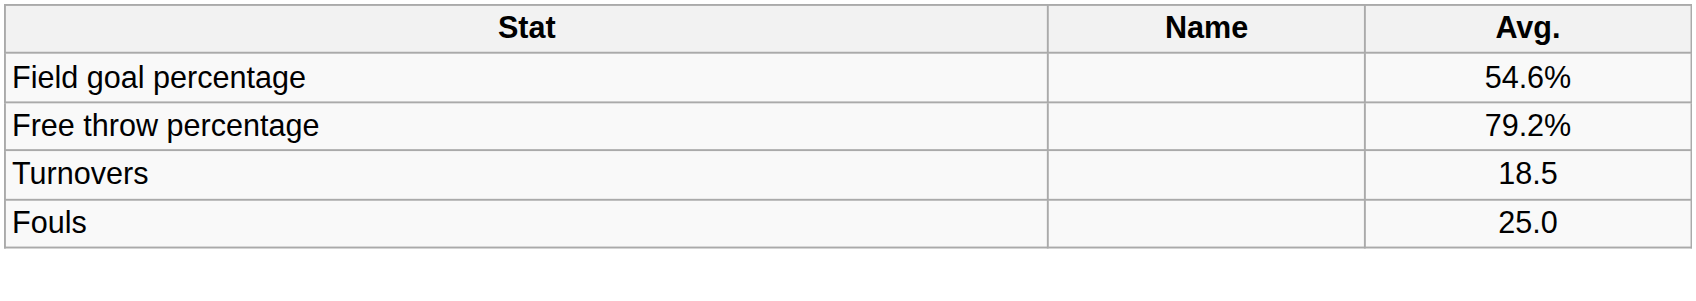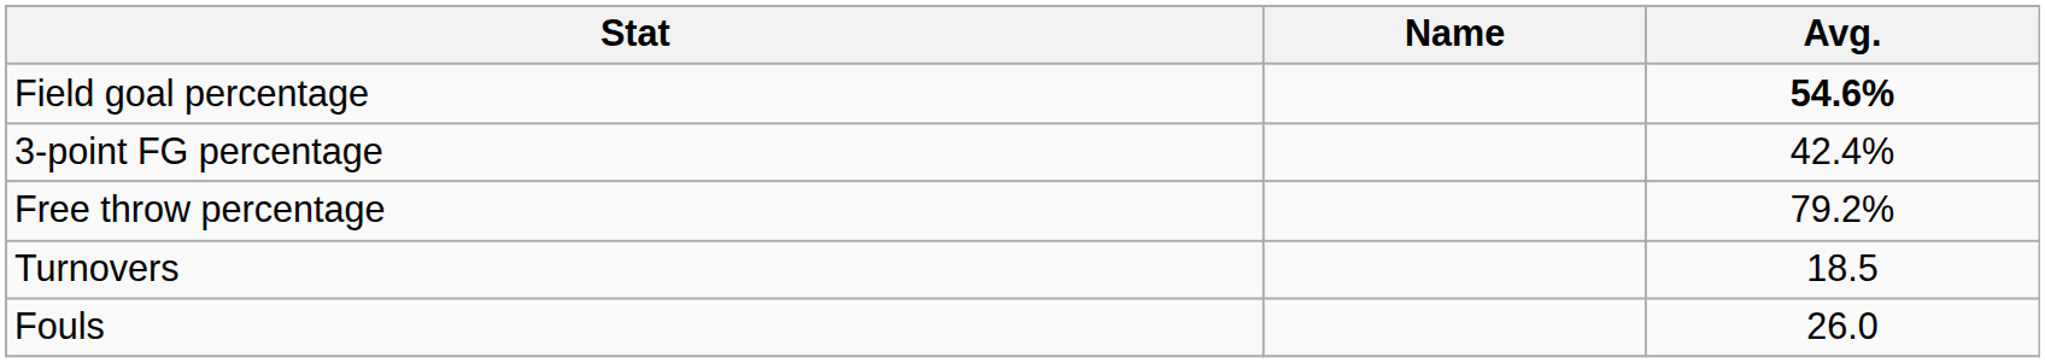 <table class=wikitable width=100%>
 <tr>
 <th>Stat</th>
 <th>Name</th>
 <th>Avg.</th>
 </tr>
 <tr>
 <td>Field goal percentage</td>
 <td></td>
-<td align=center>54.6%</td>
+<td align=center><strong>54.6%</strong></td>
+</tr>
+<tr>
+<td>3-point FG percentage</td>
+<td></td>
+<td align=center>42.4%</td>
 </tr>
 <tr>
 <td>Free throw percentage</td>
 <td></td>
 <td align=center>79.2%</td>
 </tr>
 <tr>
 <td>Turnovers</td>
 <td></td>
 <td align=center>18.5</td>
 </tr>
 <tr>
 <td>Fouls</td>
 <td></td>
-<td align=center>25.0</td>
+<td align=center>26.0</td>
 </tr>
 </table>
